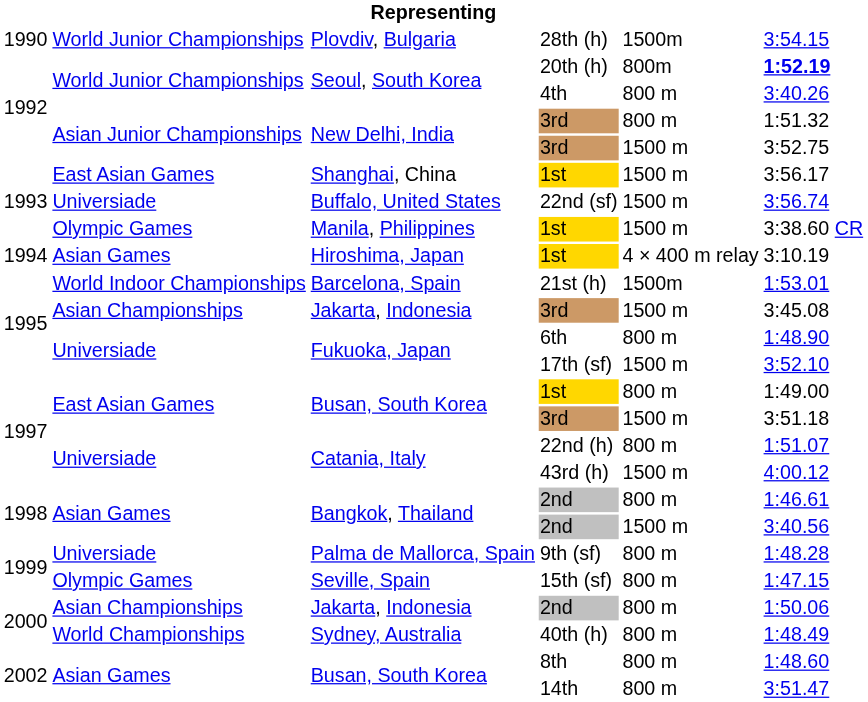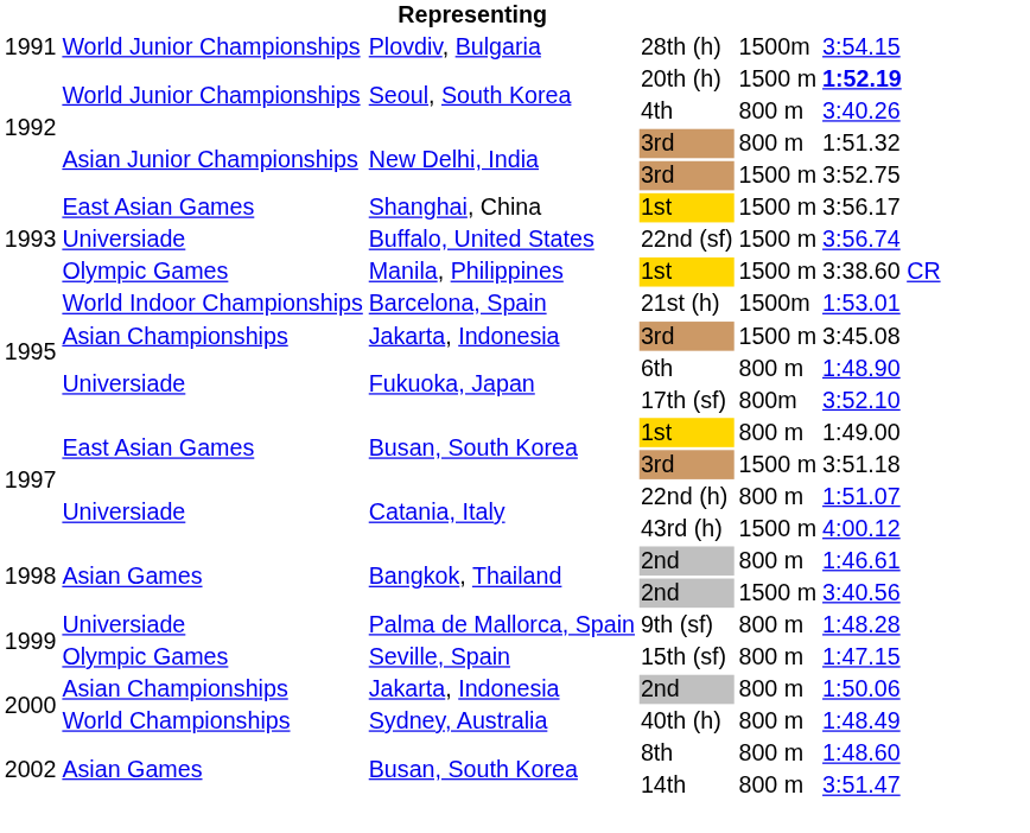 <table>
 <tr>
 <th colspan="6">Representing </th>
 </tr>
 <tr>
-<td>1990</td>
+<td>1991</td>
 <td><a href='#'>World Junior Championships</a></td>
 <td><a href='#'>Plovdiv</a>, <a href='#'>Bulgaria</a></td>
 <td>28th (h)</td>
 <td>1500m</td>
 <td><a href='#'>3:54.15</a></td>
 </tr>
 <tr>
 <td rowspan=4>1992</td>
 <td rowspan=2><a href='#'>World Junior Championships</a></td>
 <td rowspan=2><a href='#'>Seoul</a>, <a href='#'>South Korea</a></td>
 <td>20th (h)</td>
-<td>800m</td>
+<td>1500 m</td>
 <td><strong><a href='#'>1:52.19</a></strong></td>
 </tr>
 <tr>
 <td>4th</td>
 <td>800 m</td>
 <td><a href='#'>3:40.26</a></td>
 </tr>
 <tr>
 <td rowspan=2><a href='#'>Asian Junior Championships</a></td>
 <td rowspan=2><a href='#'>New Delhi, India</a></td>
 <td bgcolor="cc9966">3rd</td>
 <td>800 m</td>
 <td>1:51.32</td>
 </tr>
 <tr>
 <td bgcolor="cc9966">3rd</td>
 <td>1500 m</td>
 <td>3:52.75</td>
 </tr>
 <tr>
 <td rowspan=3>1993</td>
 <td><a href='#'>East Asian Games</a></td>
 <td><a href='#'>Shanghai</a>, China</td>
 <td bgcolor=gold>1st</td>
 <td>1500 m</td>
 <td>3:56.17</td>
 </tr>
 <tr>
 <td><a href='#'>Universiade</a></td>
 <td><a href='#'>Buffalo, United States</a></td>
 <td>22nd (sf)</td>
 <td>1500 m</td>
 <td><a href='#'>3:56.74</a></td>
 </tr>
 <tr>
 <td><a href='#'>Olympic Games</a></td>
 <td><a href='#'>Manila</a>, <a href='#'>Philippines</a></td>
 <td bgcolor="gold">1st</td>
 <td>1500 m</td>
 <td>3:38.60 <a href='#'>CR</a></td>
 </tr>
 <tr>
-<td>1994</td>
-<td><a href='#'>Asian Games</a></td>
-<td><a href='#'>Hiroshima, Japan</a></td>
-<td bgcolor="gold">1st</td>
-<td>4 × 400 m relay</td>
-<td>3:10.19</td>
-</tr>
-<tr>
 <td rowspan=4>1995</td>
 <td><a href='#'>World Indoor Championships</a></td>
 <td><a href='#'>Barcelona, Spain</a></td>
 <td>21st (h)</td>
 <td>1500m</td>
 <td><a href='#'>1:53.01</a></td>
 </tr>
 <tr>
 <td><a href='#'>Asian Championships</a></td>
 <td><a href='#'>Jakarta</a>, <a href='#'>Indonesia</a></td>
 <td bgcolor="cc9966">3rd</td>
 <td>1500 m</td>
 <td>3:45.08</td>
 </tr>
 <tr>
 <td rowspan=2><a href='#'>Universiade</a></td>
 <td rowspan=2><a href='#'>Fukuoka, Japan</a></td>
 <td>6th</td>
 <td>800 m</td>
 <td><a href='#'>1:48.90</a></td>
 </tr>
 <tr>
 <td>17th (sf)</td>
-<td>1500 m</td>
+<td>800m</td>
 <td><a href='#'>3:52.10</a></td>
 </tr>
 <tr>
 <td rowspan=4>1997</td>
 <td rowspan=2><a href='#'>East Asian Games</a></td>
 <td rowspan=2><a href='#'>Busan, South Korea</a></td>
 <td bgcolor="gold">1st</td>
 <td>800 m</td>
 <td>1:49.00</td>
 </tr>
 <tr>
 <td bgcolor="cc9966">3rd</td>
 <td>1500 m</td>
 <td>3:51.18</td>
 </tr>
 <tr>
 <td rowspan=2><a href='#'>Universiade</a></td>
 <td rowspan=2><a href='#'>Catania, Italy</a></td>
 <td>22nd (h)</td>
 <td>800 m</td>
 <td><a href='#'>1:51.07</a></td>
 </tr>
 <tr>
 <td>43rd (h)</td>
 <td>1500 m</td>
 <td><a href='#'>4:00.12</a></td>
 </tr>
 <tr>
 <td rowspan=2>1998</td>
 <td rowspan=2><a href='#'>Asian Games</a></td>
 <td rowspan=2><a href='#'>Bangkok</a>, <a href='#'>Thailand</a></td>
 <td bgcolor="silver">2nd</td>
 <td>800 m</td>
 <td><a href='#'>1:46.61</a></td>
 </tr>
 <tr>
 <td bgcolor="silver">2nd</td>
 <td>1500 m</td>
 <td><a href='#'>3:40.56</a></td>
 </tr>
 <tr>
 <td rowspan=2>1999</td>
 <td><a href='#'>Universiade</a></td>
 <td><a href='#'>Palma de Mallorca, Spain</a></td>
 <td>9th (sf)</td>
 <td>800 m</td>
 <td><a href='#'>1:48.28</a></td>
 </tr>
 <tr>
 <td><a href='#'>Olympic Games</a></td>
 <td><a href='#'>Seville, Spain</a></td>
 <td>15th (sf)</td>
 <td>800 m</td>
 <td><a href='#'>1:47.15</a></td>
 </tr>
 <tr>
 <td rowspan=2>2000</td>
 <td><a href='#'>Asian Championships</a></td>
 <td><a href='#'>Jakarta</a>, <a href='#'>Indonesia</a></td>
 <td bgcolor="silver">2nd</td>
 <td>800 m</td>
 <td><a href='#'>1:50.06</a></td>
 </tr>
 <tr>
 <td><a href='#'>World Championships</a></td>
 <td><a href='#'>Sydney, Australia</a></td>
 <td>40th (h)</td>
 <td>800 m</td>
 <td><a href='#'>1:48.49</a></td>
 </tr>
 <tr>
 <td rowspan=2>2002</td>
 <td rowspan=2><a href='#'>Asian Games</a></td>
 <td rowspan=2><a href='#'>Busan, South Korea</a></td>
 <td>8th</td>
 <td>800 m</td>
 <td><a href='#'>1:48.60</a></td>
 </tr>
 <tr>
 <td>14th</td>
 <td>800 m</td>
 <td><a href='#'>3:51.47</a></td>
 </tr>
 </table>
